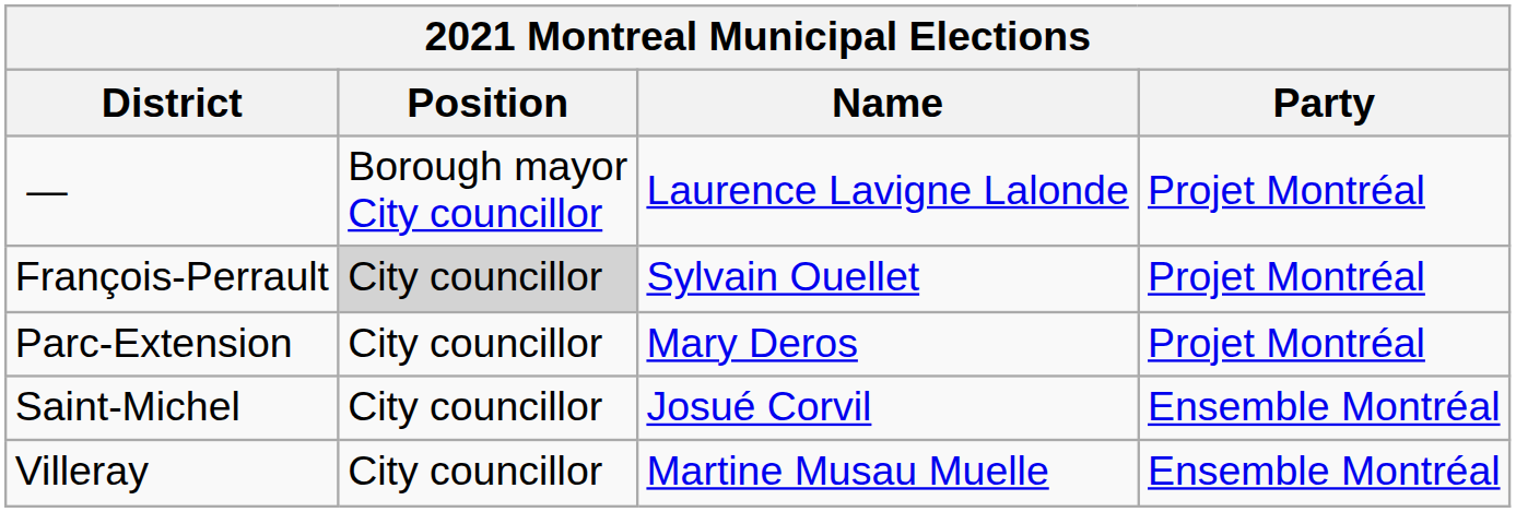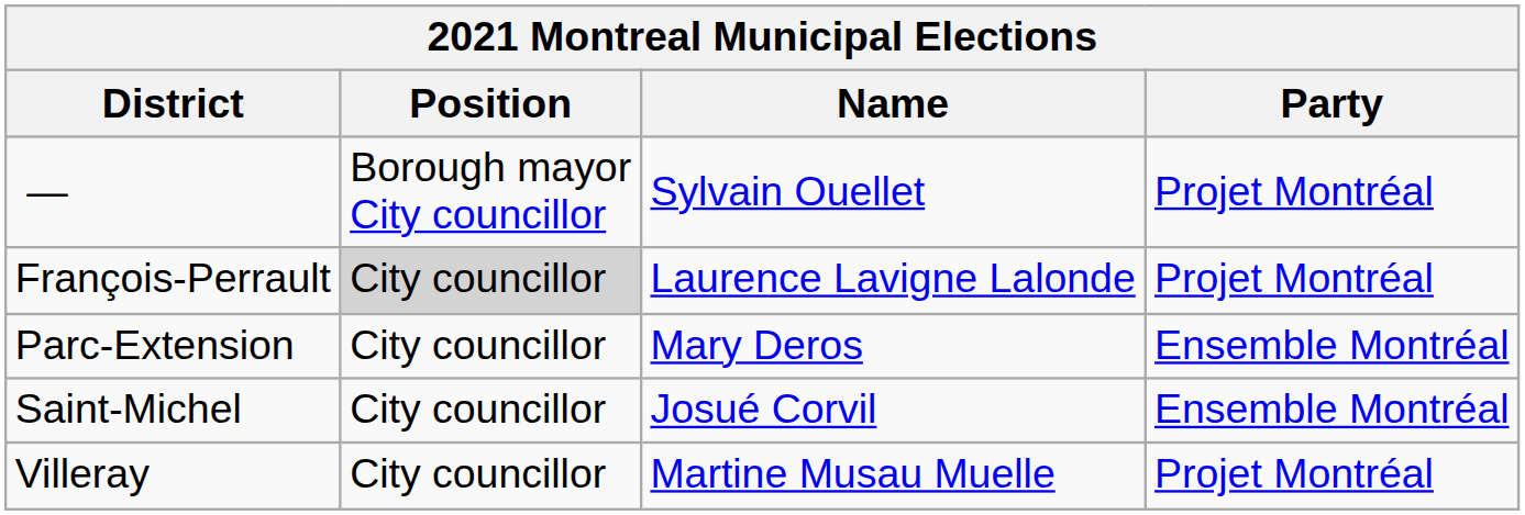 <table class="wikitable" border="1">
 <tr>
 <th colspan="4">2021 Montreal Municipal Elections</th>
 </tr>
 <tr>
 <th>District</th>
 <th>Position</th>
 <th>Name</th>
 <th>Party</th>
 </tr>
 <tr>
 <td> —</td>
 <td>Borough mayor<br><a href='#'>City councillor</a></td>
-<td><a href='#'>Laurence Lavigne Lalonde</a></td>
+<td><a href='#'>Sylvain Ouellet</a></td>
 <td><a href='#'>Projet Montréal</a></td>
 </tr>
 <tr>
 <td>François-Perrault</td>
 <td style="background: lightgrey;">City councillor</td>
-<td><a href='#'>Sylvain Ouellet</a></td>
+<td><a href='#'>Laurence Lavigne Lalonde</a></td>
 <td><a href='#'>Projet Montréal</a></td>
 </tr>
 <tr>
 <td>Parc-Extension</td>
 <td>City councillor</td>
 <td><a href='#'>Mary Deros</a></td>
-<td><a href='#'>Projet Montréal</a></td>
+<td><a href='#'>Ensemble Montréal</a></td>
 </tr>
 <tr>
 <td>Saint-Michel</td>
 <td>City councillor</td>
 <td><a href='#'>Josué Corvil</a></td>
 <td><a href='#'>Ensemble Montréal</a></td>
 </tr>
 <tr>
 <td>Villeray</td>
 <td>City councillor</td>
 <td><a href='#'>Martine Musau Muelle</a></td>
-<td><a href='#'>Ensemble Montréal</a></td>
+<td><a href='#'>Projet Montréal</a></td>
 </tr>
 </table>
